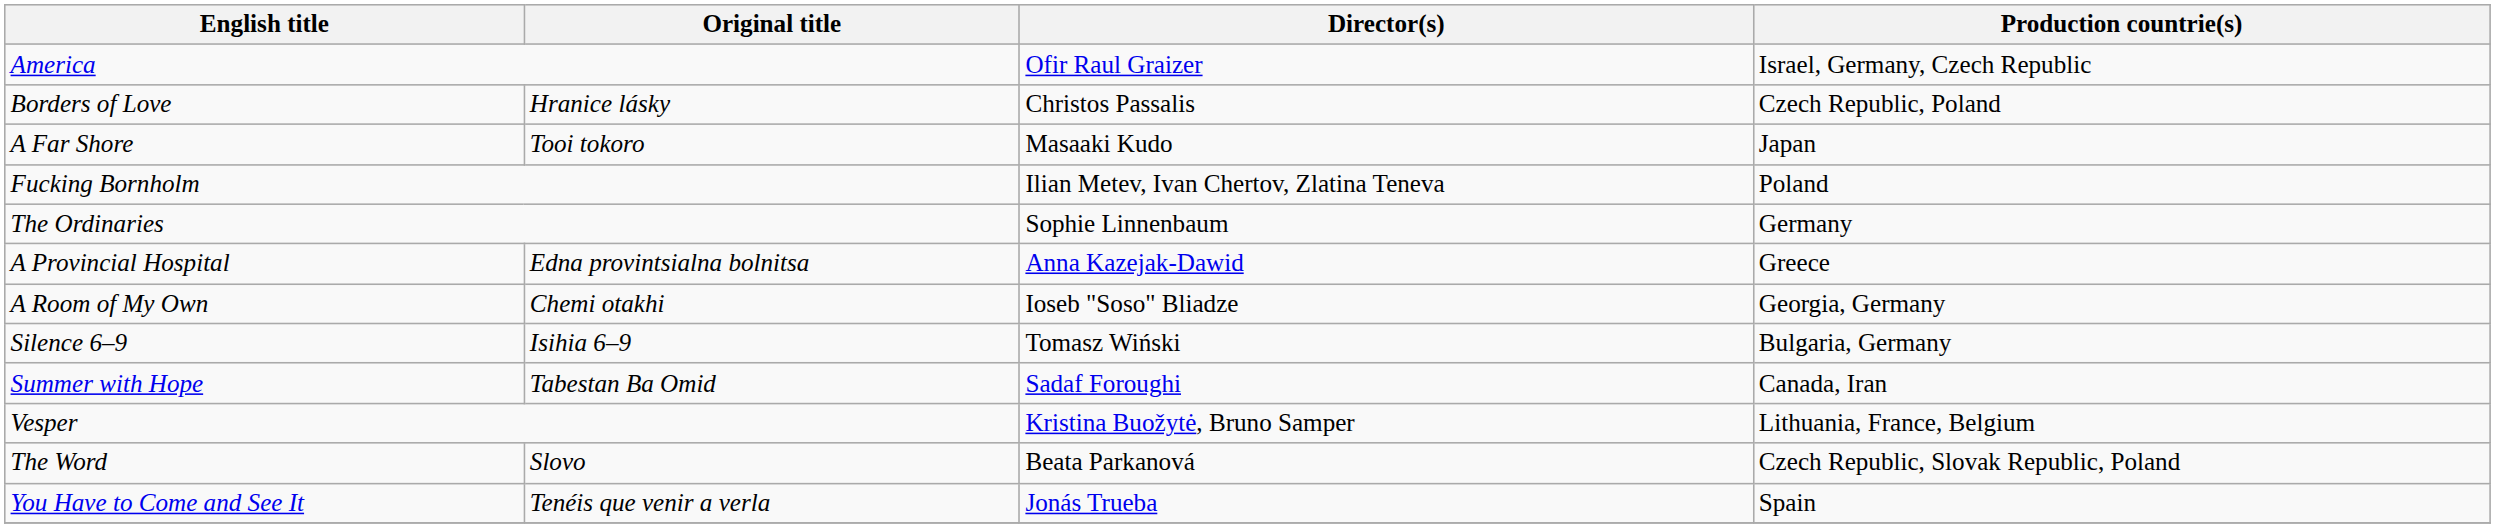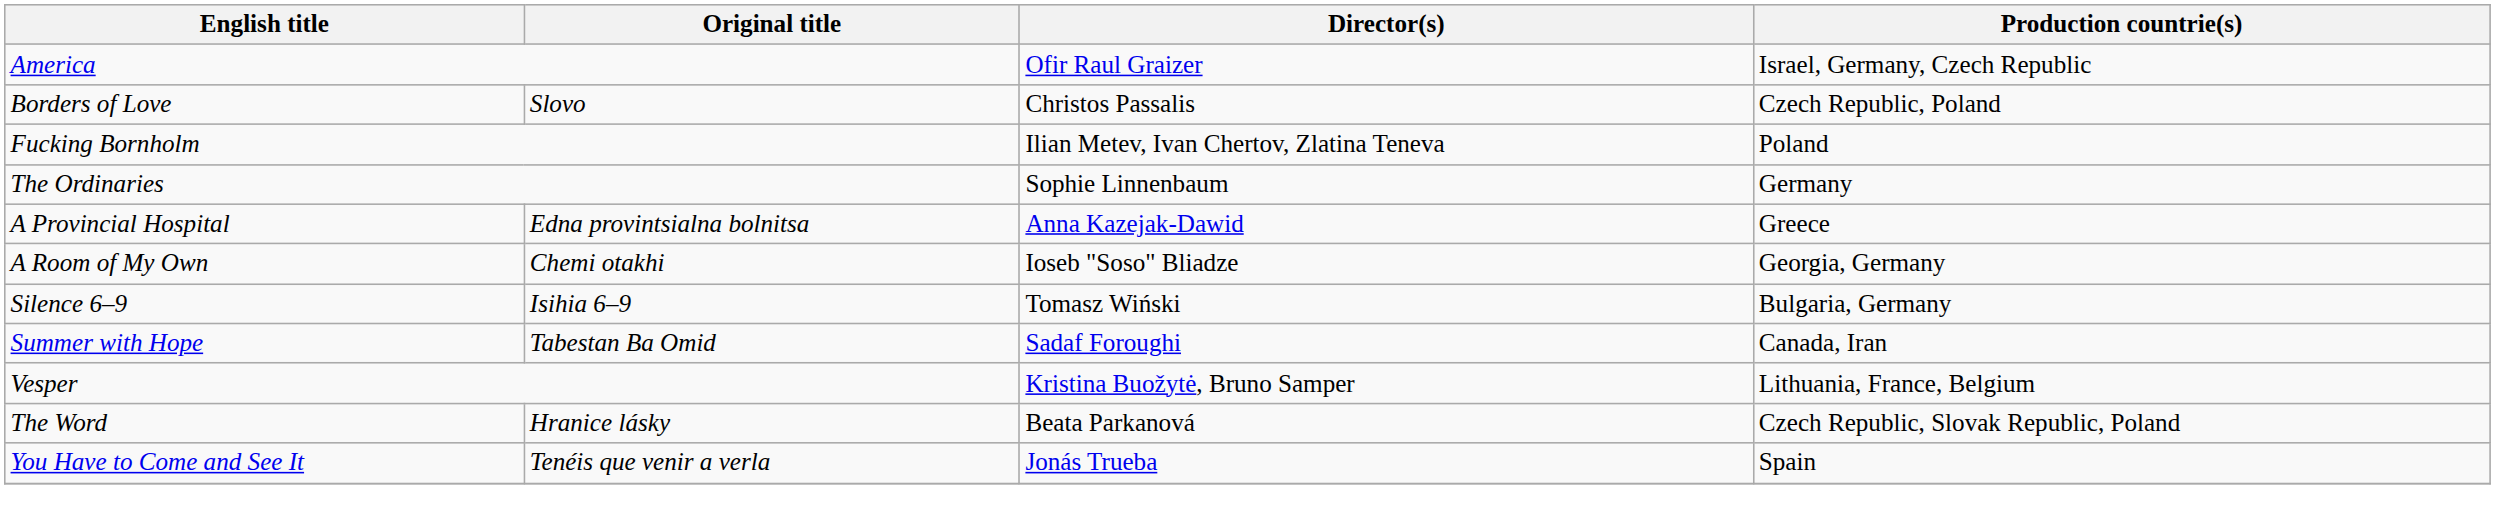 <table class="sortable wikitable" style="width:100%; margin-bottom:4px" cellpadding="5">
 <tr>
 <th scope="col">English title</th>
 <th scope="col">Original title</th>
 <th scope="col">Director(s)</th>
 <th scope="col">Production countrie(s)</th>
 </tr>
 <tr>
 <td colspan="2"><em><a href='#'>America</a></em></td>
 <td><a href='#'>Ofir Raul Graizer</a></td>
 <td>Israel, Germany, Czech Republic</td>
 </tr>
 <tr>
 <td><em>Borders of Love</em></td>
-<td><em>Hranice lásky</em></td>
+<td><em>Slovo</em></td>
 <td>Christos Passalis</td>
 <td>Czech Republic, Poland</td>
-</tr>
-<tr>
-<td><em>A Far Shore</em></td>
-<td><em>Tooi tokoro</em></td>
-<td>Masaaki Kudo</td>
-<td>Japan</td>
 </tr>
 <tr>
 <td colspan="2"><em>Fucking Bornholm</em></td>
 <td>Ilian Metev, Ivan Chertov, Zlatina Teneva</td>
 <td>Poland</td>
 </tr>
 <tr>
 <td colspan="2"><em>The Ordinaries</em></td>
 <td>Sophie Linnenbaum</td>
 <td>Germany</td>
 </tr>
 <tr>
 <td><em>A Provincial Hospital</em></td>
 <td><em>Edna provintsialna bolnitsa</em></td>
 <td><a href='#'>Anna Kazejak-Dawid</a></td>
 <td>Greece</td>
 </tr>
 <tr>
 <td><em>A Room of My Own</em></td>
 <td><em>Chemi otakhi</em></td>
 <td>Ioseb "Soso" Bliadze</td>
 <td>Georgia, Germany</td>
 </tr>
 <tr>
 <td><em>Silence 6–9</em></td>
 <td><em>Isihia 6–9</em></td>
 <td>Tomasz Wiński</td>
 <td>Bulgaria, Germany</td>
 </tr>
 <tr>
 <td><em><a href='#'>Summer with Hope</a></em></td>
 <td><em>Tabestan Ba Omid</em></td>
 <td><a href='#'>Sadaf Foroughi</a></td>
 <td>Canada, Iran</td>
 </tr>
 <tr>
 <td colspan="2"><em>Vesper</em></td>
 <td><a href='#'>Kristina Buožytė</a>, Bruno Samper</td>
 <td>Lithuania, France, Belgium</td>
 </tr>
 <tr>
 <td><em>The Word</em></td>
-<td><em>Slovo</em></td>
+<td><em>Hranice lásky</em></td>
 <td>Beata Parkanová</td>
 <td>Czech Republic, Slovak Republic, Poland</td>
 </tr>
 <tr>
 <td><em><a href='#'>You Have to Come and See It</a></em></td>
 <td><em>Tenéis que venir a verla</em></td>
 <td><a href='#'>Jonás Trueba</a></td>
 <td>Spain</td>
 </tr>
 <tr>
 </tr>
 </table>
